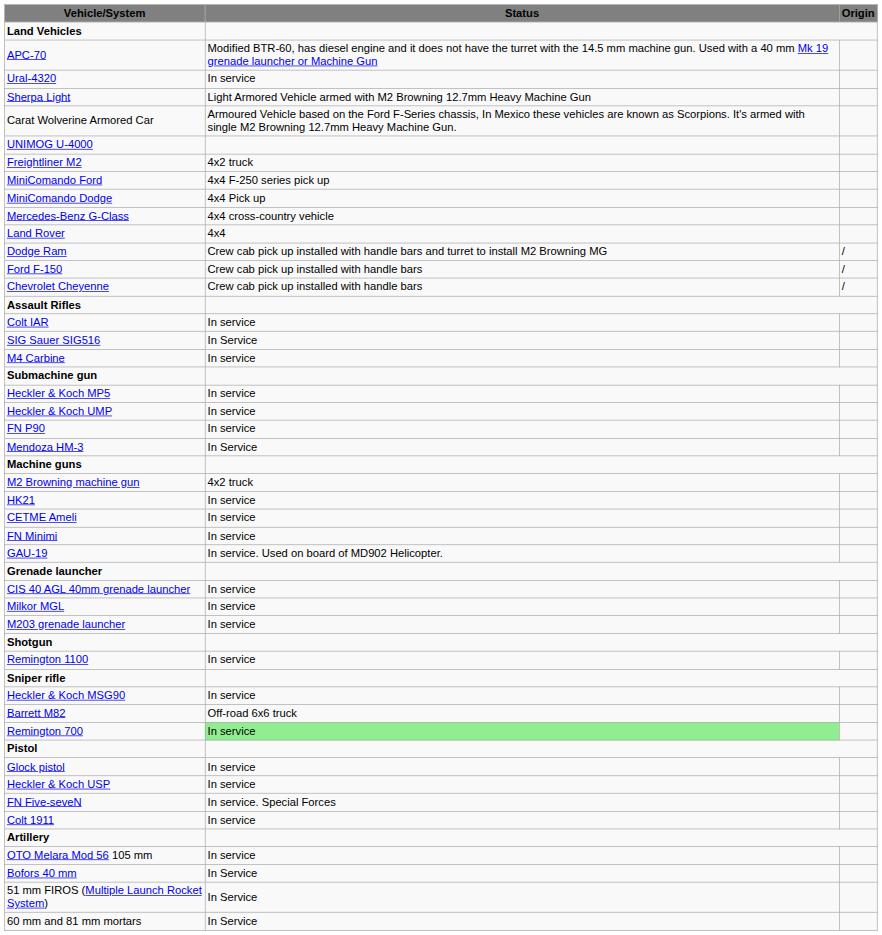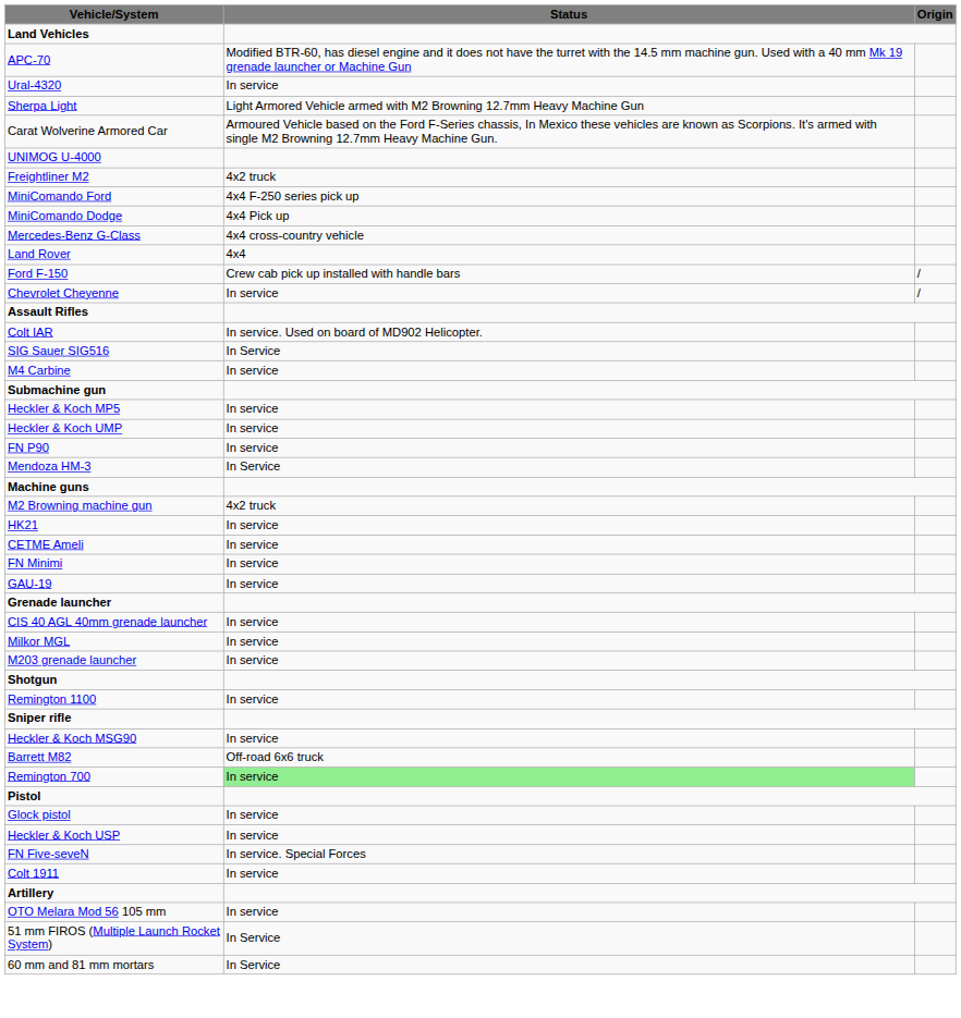 <table class="wikitable">
 <tr>
 <th style="color:#000; background:gray;">Vehicle/System</th>
 <th style="color:#000; background:gray;">Status</th>
 <th style="color:#000; background:gray;">Origin</th>
 </tr>
 <tr>
 <td><strong>Land Vehicles</strong></td>
 </tr>
 <tr>
 <td><a href='#'>APC-70</a></td>
 <td>Modified BTR-60, has diesel engine and it does not have the turret with the 14.5 mm machine gun. Used with a 40 mm <a href='#'>Mk 19 grenade launcher or Machine Gun</a></td>
 <td></td>
 </tr>
 <tr>
 <td><a href='#'>Ural-4320</a></td>
 <td>In service</td>
 <td></td>
 </tr>
 <tr>
 <td><a href='#'>Sherpa Light</a></td>
 <td>Light Armored Vehicle armed with M2 Browning 12.7mm Heavy Machine Gun</td>
 <td></td>
 </tr>
 <tr>
 <td>Carat Wolverine Armored Car</td>
 <td>Armoured Vehicle based on the Ford F-Series chassis, In Mexico these vehicles are known as Scorpions. It's armed with single M2 Browning 12.7mm Heavy Machine Gun.</td>
 <td></td>
 </tr>
 <tr>
 <td><a href='#'>UNIMOG U-4000</a></td>
 <td></td>
 <td></td>
 </tr>
 <tr>
 <td><a href='#'>Freightliner M2</a></td>
 <td>4x2 truck</td>
 <td></td>
 </tr>
 <tr>
 <td><a href='#'>MiniComando Ford</a></td>
 <td>4x4 F-250 series pick up</td>
 <td></td>
 </tr>
 <tr>
 <td><a href='#'>MiniComando Dodge</a></td>
 <td>4x4 Pick up</td>
 <td></td>
 </tr>
 <tr>
 <td><a href='#'>Mercedes-Benz G-Class</a></td>
 <td>4x4 cross-country vehicle</td>
 <td></td>
 </tr>
 <tr>
 <td><a href='#'>Land Rover</a></td>
 <td>4x4</td>
 <td></td>
 </tr>
 <tr>
-<td><a href='#'>Dodge Ram</a></td>
-<td>Crew cab pick up installed with handle bars and turret to install M2 Browning MG</td>
-<td>/</td>
-</tr>
-<tr>
 <td><a href='#'>Ford F-150</a></td>
 <td>Crew cab pick up installed with handle bars</td>
 <td>/</td>
 </tr>
 <tr>
 <td><a href='#'>Chevrolet Cheyenne</a></td>
-<td>Crew cab pick up installed with handle bars</td>
+<td>In service</td>
 <td>/</td>
 </tr>
 <tr>
 <td><strong>Assault Rifles</strong></td>
 </tr>
 <tr>
 <td><a href='#'>Colt IAR</a></td>
-<td>In service</td>
+<td>In service. Used on board of MD902 Helicopter.</td>
 <td></td>
 </tr>
 <tr>
 <td><a href='#'>SIG Sauer SIG516</a></td>
 <td>In Service</td>
 <td></td>
 </tr>
 <tr>
 <td><a href='#'>M4 Carbine</a></td>
 <td>In service</td>
 <td></td>
 </tr>
 <tr>
 <td><strong>Submachine gun</strong></td>
 </tr>
 <tr>
 <td><a href='#'>Heckler & Koch MP5</a></td>
 <td>In service</td>
 <td></td>
 </tr>
 <tr>
 <td><a href='#'>Heckler & Koch UMP</a></td>
 <td>In service</td>
 <td></td>
 </tr>
 <tr>
 <td><a href='#'>FN P90</a></td>
 <td>In service</td>
 <td></td>
 </tr>
 <tr>
 <td><a href='#'>Mendoza HM-3</a></td>
 <td>In Service</td>
 <td></td>
 </tr>
 <tr>
 <td><strong>Machine guns</strong></td>
 </tr>
 <tr>
 <td><a href='#'>M2 Browning machine gun</a></td>
 <td>4x2 truck</td>
 <td></td>
 </tr>
 <tr>
 <td><a href='#'>HK21</a></td>
 <td>In service</td>
 <td></td>
 </tr>
 <tr>
 <td><a href='#'>CETME Ameli</a></td>
 <td>In service</td>
 <td></td>
 </tr>
 <tr>
 <td><a href='#'>FN Minimi</a></td>
 <td>In service</td>
 <td></td>
 </tr>
 <tr>
 <td><a href='#'>GAU-19</a></td>
-<td>In service. Used on board of MD902 Helicopter.</td>
+<td>In service</td>
 <td></td>
 </tr>
 <tr>
 <td><strong>Grenade launcher</strong></td>
 </tr>
 <tr>
 <td><a href='#'>CIS 40 AGL 40mm grenade launcher</a></td>
 <td>In service</td>
 <td></td>
 </tr>
 <tr>
 <td><a href='#'>Milkor MGL</a></td>
 <td>In service</td>
 <td></td>
 </tr>
 <tr>
 <td><a href='#'>M203 grenade launcher</a></td>
 <td>In service</td>
 <td></td>
 </tr>
 <tr>
 <td><strong>Shotgun</strong></td>
 </tr>
 <tr>
 <td><a href='#'>Remington 1100</a></td>
 <td>In service</td>
 <td></td>
 </tr>
 <tr>
 <td><strong>Sniper rifle</strong></td>
 </tr>
 <tr>
 <td><a href='#'>Heckler & Koch MSG90</a></td>
 <td>In service</td>
 <td></td>
 </tr>
 <tr>
 <td><a href='#'>Barrett M82</a></td>
 <td>Off-road 6x6 truck</td>
 <td></td>
 </tr>
 <tr>
 <td><a href='#'>Remington 700</a></td>
 <td style="background: lightgreen;">In service</td>
 <td></td>
 </tr>
 <tr>
 <td><strong>Pistol</strong></td>
 </tr>
 <tr>
 <td><a href='#'>Glock pistol</a></td>
 <td>In service</td>
 <td></td>
 </tr>
 <tr>
 <td><a href='#'>Heckler & Koch USP</a></td>
 <td>In service</td>
 <td></td>
 </tr>
 <tr>
 <td><a href='#'>FN Five-seveN</a></td>
 <td>In service. Special Forces</td>
 <td></td>
 </tr>
 <tr>
 <td><a href='#'>Colt 1911</a></td>
 <td>In service</td>
 <td></td>
 </tr>
 <tr>
 <td><strong>Artillery</strong></td>
 </tr>
 <tr>
 <td><a href='#'>OTO Melara Mod 56</a> 105 mm</td>
 <td>In service</td>
 <td></td>
 </tr>
 <tr>
-<td><a href='#'>Bofors 40&nbsp;mm</a></td>
-<td>In Service</td>
-<td></td>
-</tr>
-<tr>
 <td>51 mm FIROS (<a href='#'>Multiple Launch Rocket System</a>)</td>
 <td>In Service</td>
 <td></td>
 </tr>
 <tr>
 <td>60 mm and 81 mm mortars</td>
 <td>In Service</td>
 <td></td>
 </tr>
 </table>
